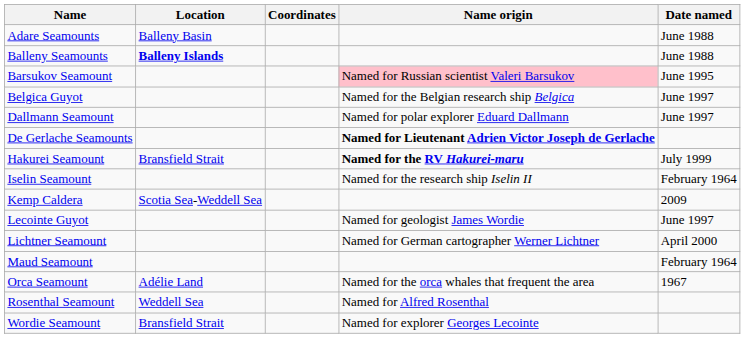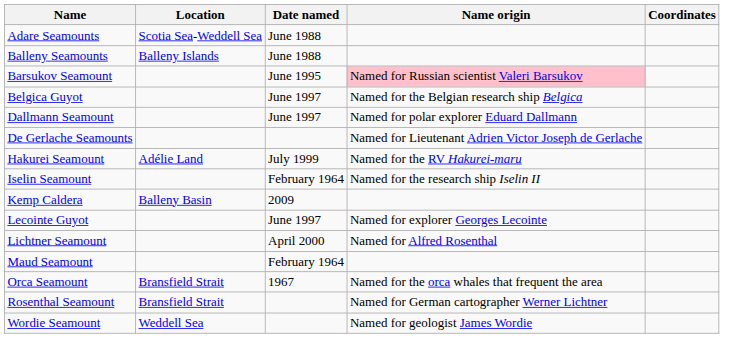 <table class="wikitable">
 <tr>
 <th>Name</th>
 <th>Location</th>
+<th>Date named</th>
+<th>Name origin</th>
 <th>Coordinates</th>
-<th>Name origin</th>
-<th>Date named</th>
 </tr>
 <tr>
 <td><a href='#'>Adare Seamounts</a></td>
-<td><a href='#'>Balleny Basin</a></td>
+<td><a href='#'>Scotia Sea</a>-<a href='#'>Weddell Sea</a></td>
+<td>June 1988</td>
 <td></td>
 <td></td>
-<td>June 1988</td>
 </tr>
 <tr>
 <td><a href='#'>Balleny Seamounts</a></td>
-<td><strong><a href='#'>Balleny Islands</a></strong></td>
+<td><a href='#'>Balleny Islands</a></td>
+<td>June 1988</td>
 <td></td>
 <td></td>
-<td>June 1988</td>
 </tr>
 <tr>
 <td><a href='#'>Barsukov Seamount</a></td>
 <td></td>
+<td>June 1995</td>
+<td style="background: pink;">Named for Russian scientist <a href='#'>Valeri Barsukov</a></td>
 <td></td>
-<td style="background: pink;">Named for Russian scientist <a href='#'>Valeri Barsukov</a></td>
-<td>June 1995</td>
 </tr>
 <tr>
 <td><a href='#'>Belgica Guyot</a></td>
 <td></td>
+<td>June 1997</td>
+<td>Named for the Belgian research ship <a href='#'><em>Belgica</em></a></td>
 <td></td>
-<td>Named for the Belgian research ship <a href='#'><em>Belgica</em></a></td>
-<td>June 1997</td>
 </tr>
 <tr>
 <td><a href='#'>Dallmann Seamount</a></td>
 <td></td>
+<td>June 1997</td>
+<td>Named for polar explorer <a href='#'>Eduard Dallmann</a></td>
 <td></td>
-<td>Named for polar explorer <a href='#'>Eduard Dallmann</a></td>
-<td>June 1997</td>
 </tr>
 <tr>
 <td><a href='#'>De Gerlache Seamounts</a></td>
 <td></td>
 <td></td>
-<td><strong>Named for Lieutenant <a href='#'>Adrien Victor Joseph de Gerlache</a></strong></td>
+<td>Named for Lieutenant <a href='#'>Adrien Victor Joseph de Gerlache</a></td>
 <td></td>
 </tr>
 <tr>
 <td><a href='#'>Hakurei Seamount</a></td>
-<td><a href='#'>Bransfield Strait</a></td>
+<td><a href='#'>Adélie Land</a></td>
+<td>July 1999</td>
+<td>Named for the <a href='#'>RV <em>Hakurei-maru</em></a></td>
 <td></td>
-<td><strong>Named for the <a href='#'>RV <em>Hakurei-maru</em></a></strong></td>
-<td>July 1999</td>
 </tr>
 <tr>
 <td><a href='#'>Iselin Seamount</a></td>
 <td></td>
+<td>February 1964</td>
+<td>Named for the research ship <em>Iselin II</em></td>
 <td></td>
-<td>Named for the research ship <em>Iselin II</em></td>
-<td>February 1964</td>
 </tr>
 <tr>
 <td><a href='#'>Kemp Caldera</a></td>
-<td><a href='#'>Scotia Sea</a>-<a href='#'>Weddell Sea</a></td>
+<td><a href='#'>Balleny Basin</a></td>
+<td>2009</td>
 <td></td>
 <td></td>
-<td>2009</td>
 </tr>
 <tr>
 <td><a href='#'>Lecointe Guyot</a></td>
 <td></td>
+<td>June 1997</td>
+<td>Named for explorer <a href='#'>Georges Lecointe</a></td>
 <td></td>
-<td>Named for geologist <a href='#'>James Wordie</a></td>
-<td>June 1997</td>
 </tr>
 <tr>
 <td><a href='#'>Lichtner Seamount</a></td>
 <td></td>
+<td>April 2000</td>
+<td>Named for <a href='#'>Alfred Rosenthal</a></td>
 <td></td>
-<td>Named for German cartographer <a href='#'>Werner Lichtner</a></td>
-<td>April 2000</td>
 </tr>
 <tr>
 <td><a href='#'>Maud Seamount</a></td>
 <td></td>
+<td>February 1964</td>
 <td></td>
 <td></td>
-<td>February 1964</td>
 </tr>
 <tr>
 <td><a href='#'>Orca Seamount</a></td>
-<td><a href='#'>Adélie Land</a></td>
+<td><a href='#'>Bransfield Strait</a></td>
+<td>1967</td>
+<td>Named for the <a href='#'>orca</a> whales that frequent the area</td>
 <td></td>
-<td>Named for the <a href='#'>orca</a> whales that frequent the area</td>
-<td>1967</td>
 </tr>
 <tr>
 <td><a href='#'>Rosenthal Seamount</a></td>
-<td><a href='#'>Weddell Sea</a></td>
+<td><a href='#'>Bransfield Strait</a></td>
 <td></td>
-<td>Named for <a href='#'>Alfred Rosenthal</a></td>
+<td>Named for German cartographer <a href='#'>Werner Lichtner</a></td>
 <td></td>
 </tr>
 <tr>
 <td><a href='#'>Wordie Seamount</a></td>
-<td><a href='#'>Bransfield Strait</a></td>
+<td><a href='#'>Weddell Sea</a></td>
 <td></td>
-<td>Named for explorer <a href='#'>Georges Lecointe</a></td>
+<td>Named for geologist <a href='#'>James Wordie</a></td>
 <td></td>
 </tr>
 </table>
